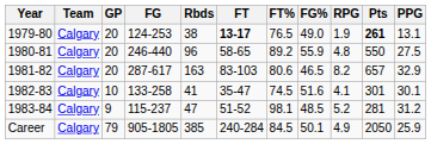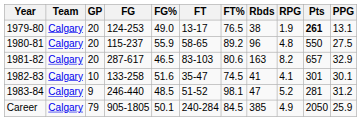 <table class="wikitable">
 <tr>
 <th>Year</th>
 <th>Team</th>
 <th>GP</th>
 <th>FG</th>
-<th>Rbds</th>
+<th>FG%</th>
 <th>FT</th>
 <th>FT%</th>
-<th>FG%</th>
+<th>Rbds</th>
 <th>RPG</th>
 <th>Pts</th>
 <th>PPG</th>
 </tr>
 <tr>
 <td>1979-80</td>
 <td><a href='#'>Calgary</a></td>
 <td>20</td>
 <td>124-253</td>
+<td>49.0</td>
+<td>13-17</td>
+<td>76.5</td>
 <td>38</td>
-<td><strong>13-17</strong></td>
-<td>76.5</td>
-<td>49.0</td>
 <td>1.9</td>
 <td><strong>261</strong></td>
 <td>13.1</td>
 </tr>
 <tr>
 <td>1980-81</td>
 <td><a href='#'>Calgary</a></td>
 <td>20</td>
-<td>246-440</td>
-<td>96</td>
+<td>115-237</td>
+<td>55.9</td>
 <td>58-65</td>
 <td>89.2</td>
-<td>55.9</td>
+<td>96</td>
 <td>4.8</td>
 <td>550</td>
 <td>27.5</td>
 </tr>
 <tr>
 <td>1981-82</td>
 <td><a href='#'>Calgary</a></td>
 <td>20</td>
 <td>287-617</td>
-<td>163</td>
+<td>46.5</td>
 <td>83-103</td>
 <td>80.6</td>
-<td>46.5</td>
+<td>163</td>
 <td>8.2</td>
 <td>657</td>
 <td>32.9</td>
 </tr>
 <tr>
 <td>1982-83</td>
 <td><a href='#'>Calgary</a></td>
 <td>10</td>
 <td>133-258</td>
-<td>41</td>
+<td>51.6</td>
 <td>35-47</td>
 <td>74.5</td>
-<td>51.6</td>
+<td>41</td>
 <td>4.1</td>
 <td>301</td>
 <td>30.1</td>
 </tr>
 <tr>
 <td>1983-84</td>
 <td><a href='#'>Calgary</a></td>
 <td>9</td>
-<td>115-237</td>
-<td>47</td>
+<td>246-440</td>
+<td>48.5</td>
 <td>51-52</td>
 <td>98.1</td>
-<td>48.5</td>
+<td>47</td>
 <td>5.2</td>
 <td>281</td>
 <td>31.2</td>
 </tr>
 <tr>
 <td>Career</td>
 <td><a href='#'>Calgary</a></td>
 <td>79</td>
 <td>905-1805</td>
-<td>385</td>
+<td>50.1</td>
 <td>240-284</td>
 <td>84.5</td>
-<td>50.1</td>
+<td>385</td>
 <td>4.9</td>
 <td>2050</td>
 <td>25.9</td>
 </tr>
 </table>
